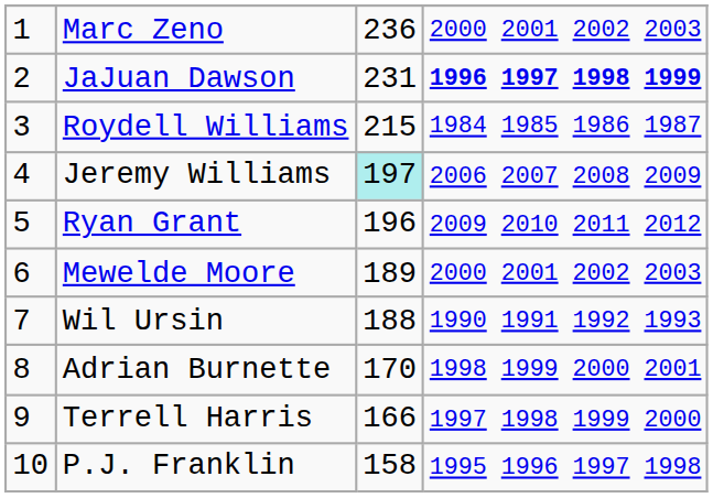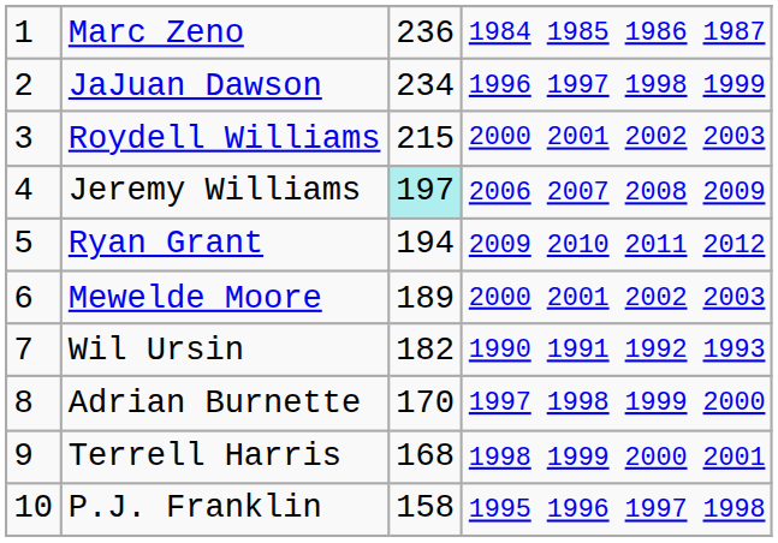 <table class="wikitable">
 <tr>
 </tr>
 <tr>
 <td>1</td>
 <td><a href='#'>Marc Zeno</a></td>
 <td>236</td>
-<td style="font-size:80%;"><a href='#'>2000</a> <a href='#'>2001</a> <a href='#'>2002</a> <a href='#'>2003</a></td>
+<td style="font-size:80%;"><a href='#'>1984</a> <a href='#'>1985</a> <a href='#'>1986</a> <a href='#'>1987</a></td>
 </tr>
 <tr>
 <td>2</td>
 <td><a href='#'>JaJuan Dawson</a></td>
-<td>231</td>
-<td style="font-size:80%;"><strong><a href='#'>1996</a> <a href='#'>1997</a> <a href='#'>1998</a> <a href='#'>1999</a></strong></td>
+<td>234</td>
+<td style="font-size:80%;"><a href='#'>1996</a> <a href='#'>1997</a> <a href='#'>1998</a> <a href='#'>1999</a></td>
 </tr>
 <tr>
 <td>3</td>
 <td><a href='#'>Roydell Williams</a></td>
 <td>215</td>
-<td style="font-size:80%;"><a href='#'>1984</a> <a href='#'>1985</a> <a href='#'>1986</a> <a href='#'>1987</a></td>
+<td style="font-size:80%;"><a href='#'>2000</a> <a href='#'>2001</a> <a href='#'>2002</a> <a href='#'>2003</a></td>
 </tr>
 <tr>
 <td>4</td>
 <td>Jeremy Williams</td>
 <td style="background: paleturquoise;">197</td>
 <td style="font-size:80%;"><a href='#'>2006</a> <a href='#'>2007</a> <a href='#'>2008</a> <a href='#'>2009</a></td>
 </tr>
 <tr>
 <td>5</td>
 <td><a href='#'>Ryan Grant</a></td>
-<td>196</td>
+<td>194</td>
 <td style="font-size:80%;"><a href='#'>2009</a> <a href='#'>2010</a> <a href='#'>2011</a> <a href='#'>2012</a></td>
 </tr>
 <tr>
 <td>6</td>
 <td><a href='#'>Mewelde Moore</a></td>
 <td>189</td>
 <td style="font-size:80%;"><a href='#'>2000</a> <a href='#'>2001</a> <a href='#'>2002</a> <a href='#'>2003</a></td>
 </tr>
 <tr>
 <td>7</td>
 <td>Wil Ursin</td>
-<td>188</td>
+<td>182</td>
 <td style="font-size:80%;"><a href='#'>1990</a> <a href='#'>1991</a> <a href='#'>1992</a> <a href='#'>1993</a></td>
 </tr>
 <tr>
 <td>8</td>
 <td>Adrian Burnette</td>
 <td>170</td>
-<td style="font-size:80%;"><a href='#'>1998</a> <a href='#'>1999</a> <a href='#'>2000</a> <a href='#'>2001</a></td>
+<td style="font-size:80%;"><a href='#'>1997</a> <a href='#'>1998</a> <a href='#'>1999</a> <a href='#'>2000</a></td>
 </tr>
 <tr>
 <td>9</td>
 <td>Terrell Harris</td>
-<td>166</td>
-<td style="font-size:80%;"><a href='#'>1997</a> <a href='#'>1998</a> <a href='#'>1999</a> <a href='#'>2000</a></td>
+<td>168</td>
+<td style="font-size:80%;"><a href='#'>1998</a> <a href='#'>1999</a> <a href='#'>2000</a> <a href='#'>2001</a></td>
 </tr>
 <tr>
 <td>10</td>
 <td>P.J. Franklin</td>
 <td>158</td>
 <td style="font-size:80%;"><a href='#'>1995</a> <a href='#'>1996</a> <a href='#'>1997</a> <a href='#'>1998</a></td>
 </tr>
 </table>
